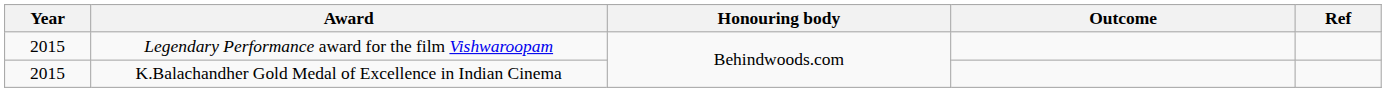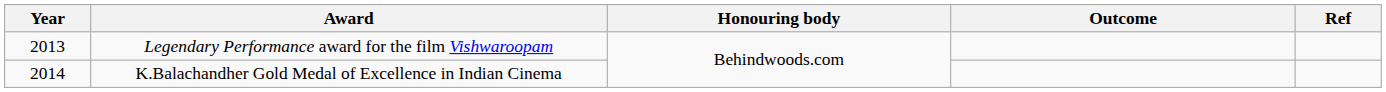 <table class="wikitable" style="width:100%;">
 <tr>
 <th width=5%>Year</th>
 <th style="width:30%;">Award</th>
 <th style="width:20%;">Honouring body</th>
 <th style="width:20%;">Outcome</th>
 <th style="width:5%;">Ref</th>
 </tr>
 <tr>
-<td style="text-align:center;">2015</td>
+<td style="text-align:center;">2013</td>
 <td style="text-align:center;"><em>Legendary Performance</em> award for the film <em><a href='#'>Vishwaroopam</a></em></td>
 <td rowspan="2" style="text-align:center;">Behindwoods.com</td>
 <td></td>
 <td></td>
 </tr>
 <tr>
-<td style="text-align:center;">2015</td>
+<td style="text-align:center;">2014</td>
 <td style="text-align:center;">K.Balachandher Gold Medal of Excellence in Indian Cinema</td>
 <td></td>
 <td></td>
 </tr>
 </table>
